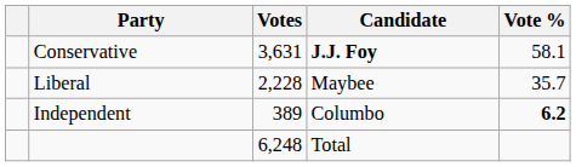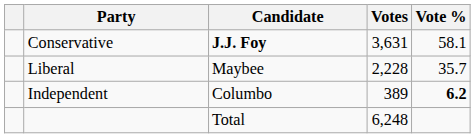 <table class="wikitable">
 <tr>
 <th></th>
 <th scope="col" width="175">Party</th>
+<th scope="col" width="150">Candidate</th>
 <th>Votes</th>
-<th scope="col" width="150">Candidate</th>
 <th>Vote %</th>
 </tr>
 <tr>
 <td>   </td>
 <td>Conservative</td>
+<td><strong>J.J. Foy</strong></td>
 <td align=right>3,631</td>
-<td><strong>J.J. Foy</strong></td>
 <td align=right>58.1</td>
 </tr>
 <tr>
 <td>   </td>
 <td>Liberal</td>
+<td>Maybee</td>
 <td align=right>2,228</td>
-<td>Maybee</td>
 <td align=right>35.7</td>
 </tr>
 <tr>
 <td>   </td>
 <td>Independent</td>
+<td>Columbo</td>
 <td align=right>389</td>
-<td>Columbo</td>
 <td align=right><strong>6.2</strong></td>
 </tr>
 <tr>
 <td></td>
 <td></td>
+<td>Total</td>
 <td align=right>6,248</td>
-<td>Total</td>
 <td></td>
 </tr>
 </table>
